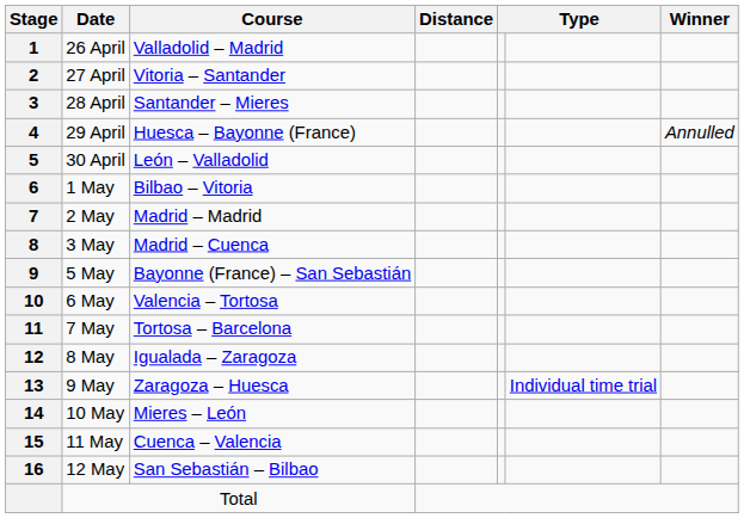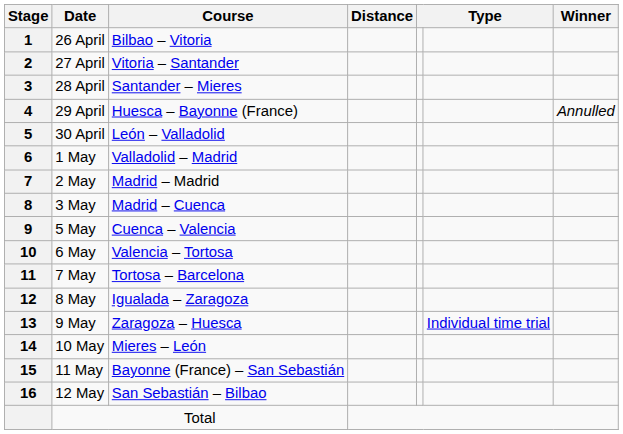 <table class="wikitable">
 <tr>
 <th scope="col">Stage</th>
 <th scope="col">Date</th>
 <th scope="col">Course</th>
 <th scope="col">Distance</th>
 <th scope="col" colspan="2">Type</th>
 <th scope="col">Winner</th>
 </tr>
 <tr>
 <th scope="row">1</th>
 <td>26 April</td>
-<td><a href='#'>Valladolid</a> – <a href='#'>Madrid</a></td>
+<td><a href='#'>Bilbao</a> – <a href='#'>Vitoria</a></td>
 <td style="text-align:center;"></td>
 <td></td>
 <td></td>
 <td></td>
 </tr>
 <tr>
 <th scope="row">2</th>
 <td>27 April</td>
 <td><a href='#'>Vitoria</a> – <a href='#'>Santander</a></td>
 <td style="text-align:center;"></td>
 <td></td>
 <td></td>
 <td></td>
 </tr>
 <tr>
 <th scope="row">3</th>
 <td>28 April</td>
 <td><a href='#'>Santander</a> – <a href='#'>Mieres</a></td>
 <td style="text-align:center;"></td>
 <td></td>
 <td></td>
 <td></td>
 </tr>
 <tr>
 <th scope="row">4</th>
 <td>29 April</td>
 <td><a href='#'>Huesca</a> – <a href='#'>Bayonne</a> (France)</td>
 <td style="text-align:center;"></td>
 <td></td>
 <td></td>
 <td><em>Annulled</em></td>
 </tr>
 <tr>
 <th scope="row">5</th>
 <td>30 April</td>
 <td><a href='#'>León</a> – <a href='#'>Valladolid</a></td>
 <td style="text-align:center;"></td>
 <td></td>
 <td></td>
 <td></td>
 </tr>
 <tr>
 <th scope="row">6</th>
 <td>1 May</td>
-<td><a href='#'>Bilbao</a> – <a href='#'>Vitoria</a></td>
+<td><a href='#'>Valladolid</a> – <a href='#'>Madrid</a></td>
 <td style="text-align:center;"></td>
 <td></td>
 <td></td>
 <td></td>
 </tr>
 <tr>
 <th scope="row">7</th>
 <td>2 May</td>
 <td><a href='#'>Madrid</a> – Madrid</td>
 <td style="text-align:center;"></td>
 <td></td>
 <td></td>
 <td></td>
 </tr>
 <tr>
 <th scope="row">8</th>
 <td>3 May</td>
 <td><a href='#'>Madrid</a> – <a href='#'>Cuenca</a></td>
 <td style="text-align:center;"></td>
 <td></td>
 <td></td>
 <td></td>
 </tr>
 <tr>
 <th scope="row">9</th>
 <td>5 May</td>
-<td><a href='#'>Bayonne</a> (France) – <a href='#'>San Sebastián</a></td>
+<td><a href='#'>Cuenca</a> – <a href='#'>Valencia</a></td>
 <td style="text-align:center;"></td>
 <td></td>
 <td></td>
 <td></td>
 </tr>
 <tr>
 <th scope="row">10</th>
 <td>6 May</td>
 <td><a href='#'>Valencia</a> – <a href='#'>Tortosa</a></td>
 <td style="text-align:center;"></td>
 <td></td>
 <td></td>
 <td></td>
 </tr>
 <tr>
 <th scope="row">11</th>
 <td>7 May</td>
 <td><a href='#'>Tortosa</a> – <a href='#'>Barcelona</a></td>
 <td style="text-align:center;"></td>
 <td></td>
 <td></td>
 <td></td>
 </tr>
 <tr>
 <th scope="row">12</th>
 <td>8 May</td>
 <td><a href='#'>Igualada</a> – <a href='#'>Zaragoza</a></td>
 <td style="text-align:center;"></td>
 <td></td>
 <td></td>
 <td></td>
 </tr>
 <tr>
 <th scope="row">13</th>
 <td>9 May</td>
 <td><a href='#'>Zaragoza</a> – <a href='#'>Huesca</a></td>
 <td style="text-align:center;"></td>
 <td></td>
 <td><a href='#'>Individual time trial</a></td>
 <td></td>
 </tr>
 <tr>
 <th scope="row">14</th>
 <td>10 May</td>
 <td><a href='#'>Mieres</a> – <a href='#'>León</a></td>
 <td style="text-align:center;"></td>
 <td></td>
 <td></td>
 <td></td>
 </tr>
 <tr>
 <th scope="row">15</th>
 <td>11 May</td>
-<td><a href='#'>Cuenca</a> – <a href='#'>Valencia</a></td>
+<td><a href='#'>Bayonne</a> (France) – <a href='#'>San Sebastián</a></td>
 <td style="text-align:center;"></td>
 <td></td>
 <td></td>
 <td></td>
 </tr>
 <tr>
 <th scope="row">16</th>
 <td>12 May</td>
 <td><a href='#'>San Sebastián</a> – <a href='#'>Bilbao</a></td>
 <td style="text-align:center;"></td>
 <td></td>
 <td></td>
 <td></td>
 </tr>
 <tr>
 <th scope="row"></th>
 <td colspan="2" style="text-align:center">Total</td>
 <td colspan="4" style="text-align:center"></td>
 </tr>
 </table>
